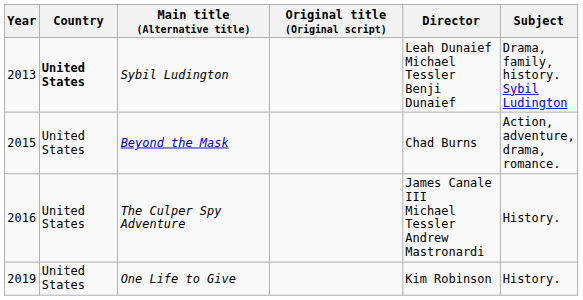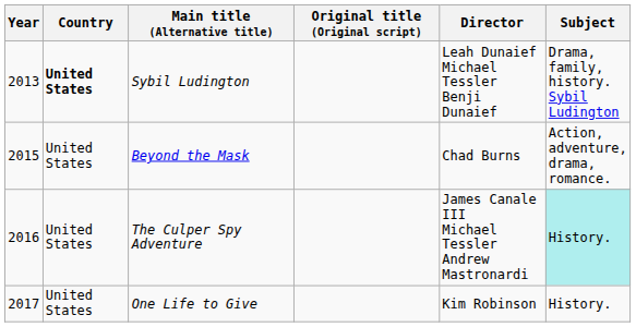 <table class="wikitable sortable" style="width:100%;">
 <tr>
 <th>Year</th>
 <th width= 80>Country</th>
 <th class="unsortable" style="width:160px;">Main title<br><small>(Alternative title)</small></th>
 <th class="unsortable" style="width:140px;">Original title<br><small>(Original script)</small></th>
 <th width=100>Director</th>
 <th class="unsortable">Subject</th>
 </tr>
 <tr>
 <td>2013</td>
 <td><strong>United States</strong></td>
 <td><em>Sybil Ludington</em></td>
 <td></td>
 <td>Leah Dunaief<br>Michael Tessler<br>Benji Dunaief</td>
 <td>Drama, family, history. <a href='#'>Sybil Ludington</a></td>
 </tr>
 <tr>
 <td>2015</td>
 <td>United States</td>
 <td><em><a href='#'>Beyond the Mask</a></em></td>
 <td></td>
 <td>Chad Burns</td>
 <td>Action, adventure, drama, romance.</td>
 </tr>
 <tr>
 <td>2016</td>
 <td>United States</td>
 <td><em>The Culper Spy Adventure</em></td>
 <td></td>
 <td>James Canale III<br>Michael Tessler<br>Andrew Mastronardi</td>
-<td>History.</td>
+<td style="background: paleturquoise;">History.</td>
 </tr>
 <tr>
-<td>2019</td>
+<td>2017</td>
 <td>United States</td>
 <td><em>One Life to Give</em></td>
 <td></td>
 <td>Kim Robinson</td>
 <td>History.</td>
 </tr>
 </table>
